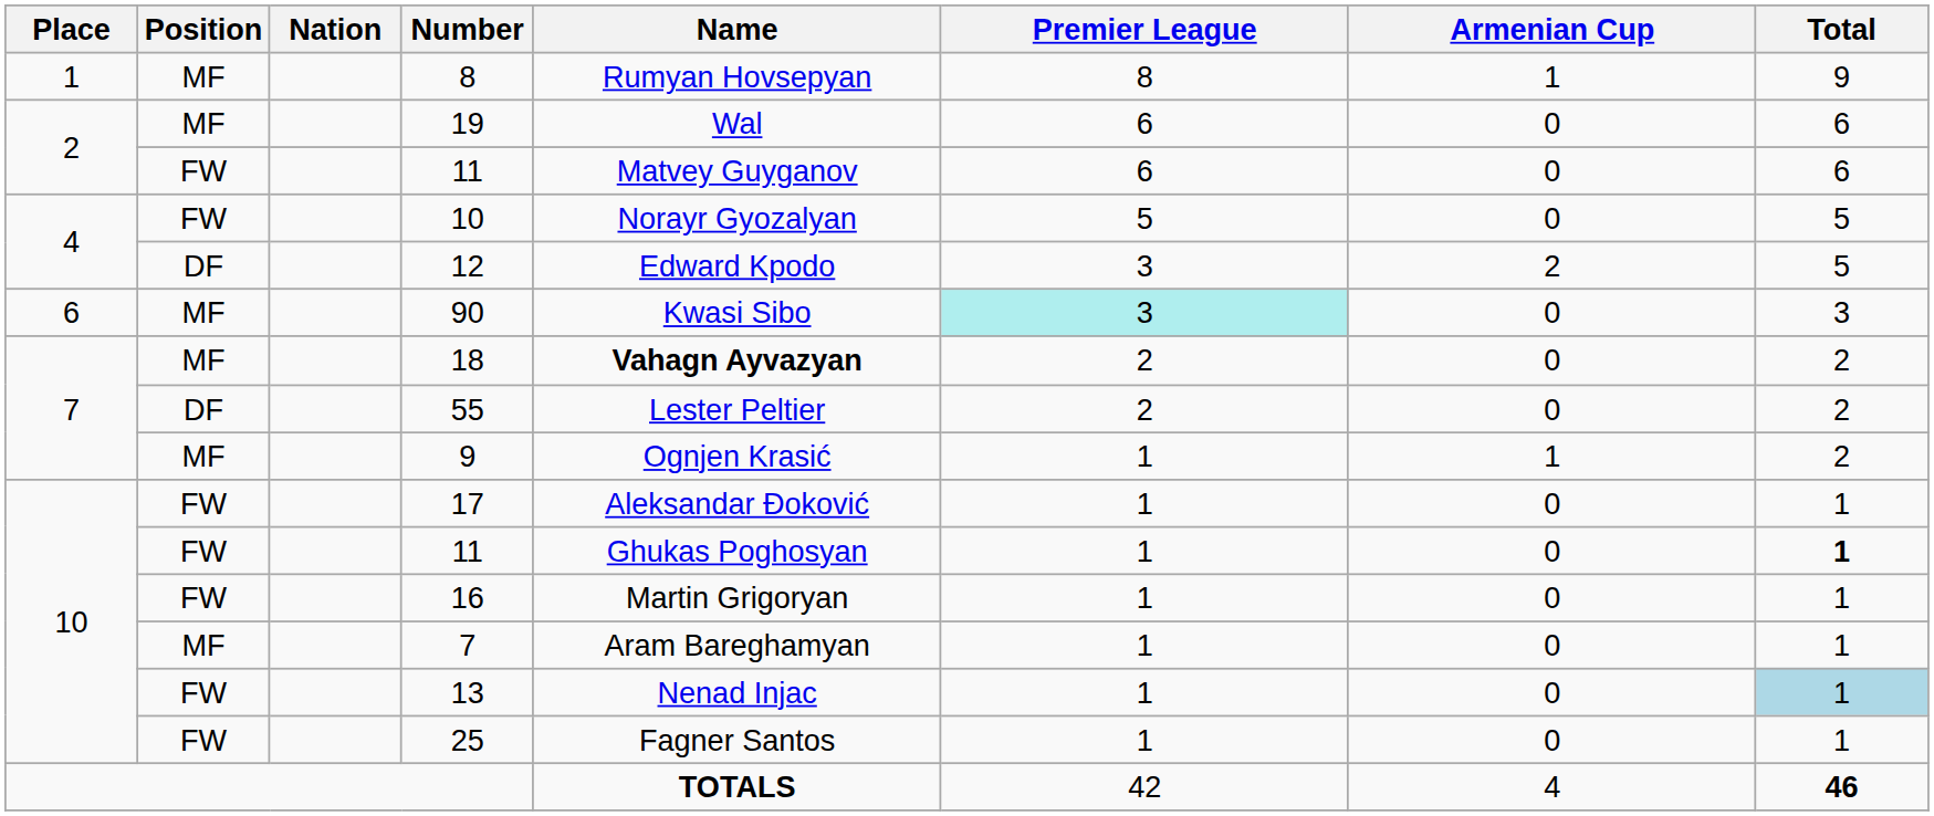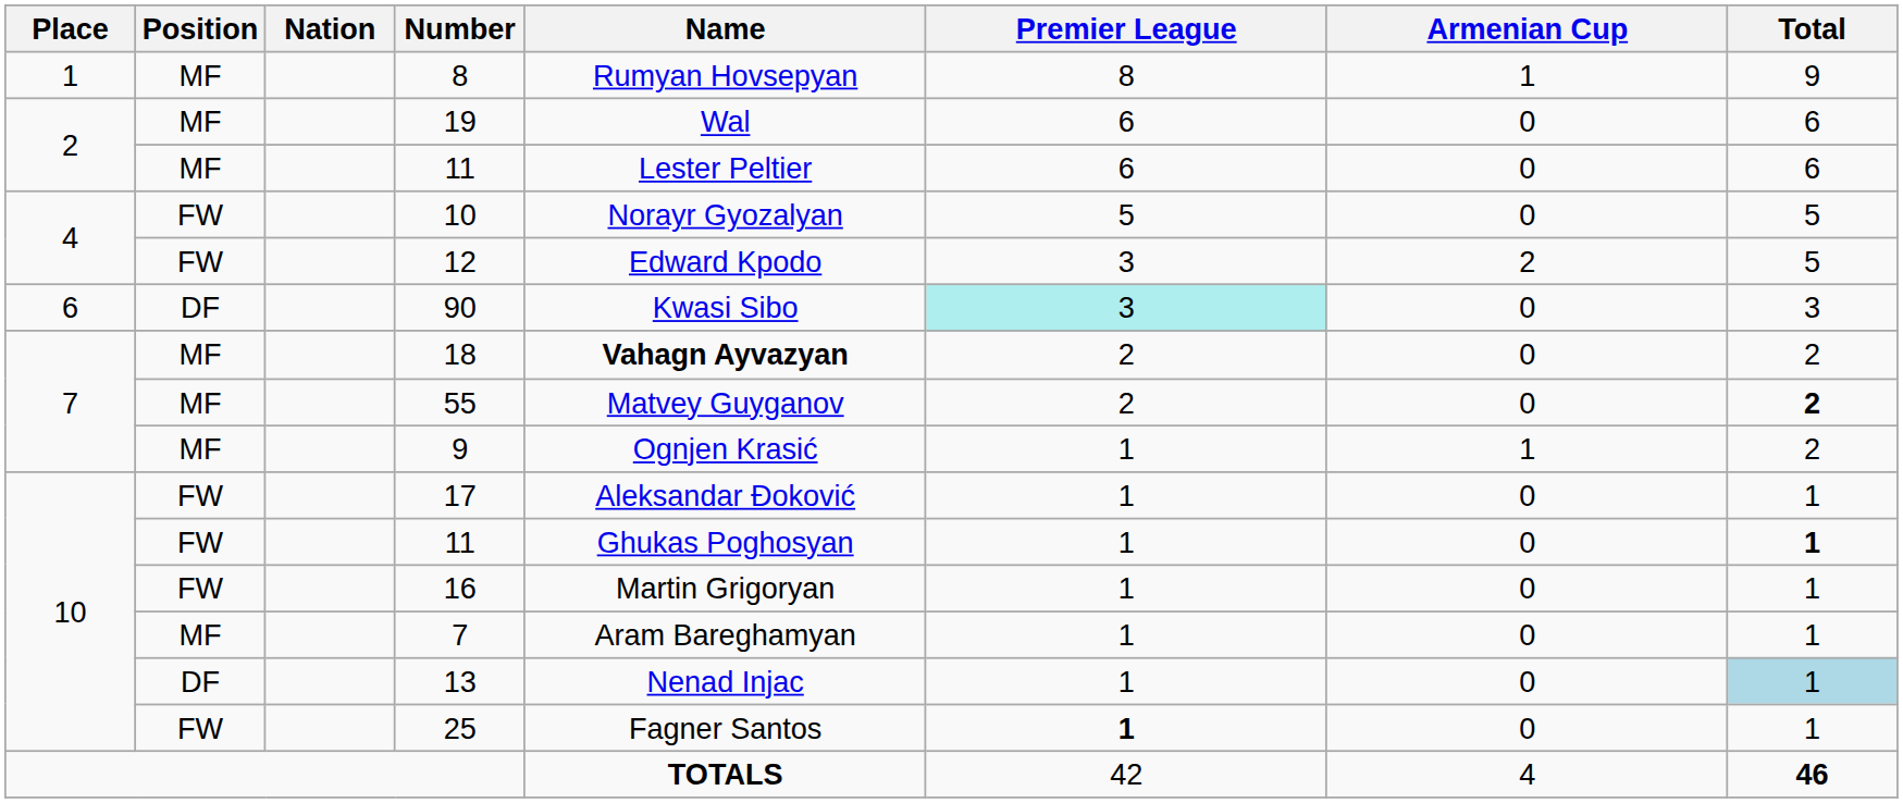 <table class="wikitable" style="font-size: 95%; text-align: center;">
 <tr>
 <th width=60>Place</th>
 <th width=60>Position</th>
 <th width=60>Nation</th>
 <th width=60>Number</th>
 <th width=200>Name</th>
 <th width=200><a href='#'>Premier League</a></th>
 <th width=200><a href='#'>Armenian Cup</a></th>
 <th width=80><strong>Total</strong></th>
 </tr>
 <tr>
 <td>1</td>
 <td>MF</td>
 <td></td>
 <td>8</td>
 <td><a href='#'>Rumyan Hovsepyan</a></td>
 <td>8</td>
 <td>1</td>
 <td>9</td>
 </tr>
 <tr>
 <td rowspan="2">2</td>
 <td>MF</td>
 <td></td>
 <td>19</td>
 <td><a href='#'>Wal</a></td>
 <td>6</td>
 <td>0</td>
 <td>6</td>
 </tr>
 <tr>
-<td>FW</td>
+<td>MF</td>
 <td></td>
 <td>11</td>
-<td><a href='#'>Matvey Guyganov</a></td>
+<td><a href='#'>Lester Peltier</a></td>
 <td>6</td>
 <td>0</td>
 <td>6</td>
 </tr>
 <tr>
 <td rowspan="2">4</td>
 <td>FW</td>
 <td></td>
 <td>10</td>
 <td><a href='#'>Norayr Gyozalyan</a></td>
 <td>5</td>
 <td>0</td>
 <td>5</td>
 </tr>
 <tr>
-<td>DF</td>
+<td>FW</td>
 <td></td>
 <td>12</td>
 <td><a href='#'>Edward Kpodo</a></td>
 <td>3</td>
 <td>2</td>
 <td>5</td>
 </tr>
 <tr>
 <td>6</td>
-<td>MF</td>
+<td>DF</td>
 <td></td>
 <td>90</td>
 <td><a href='#'>Kwasi Sibo</a></td>
 <td style="background: paleturquoise;">3</td>
 <td>0</td>
 <td>3</td>
 </tr>
 <tr>
 <td rowspan="3">7</td>
 <td>MF</td>
 <td></td>
 <td>18</td>
 <td><strong>Vahagn Ayvazyan</strong></td>
 <td>2</td>
 <td>0</td>
 <td>2</td>
 </tr>
 <tr>
-<td>DF</td>
+<td>MF</td>
 <td></td>
 <td>55</td>
-<td><a href='#'>Lester Peltier</a></td>
+<td><a href='#'>Matvey Guyganov</a></td>
 <td>2</td>
 <td>0</td>
-<td>2</td>
+<td><strong>2</strong></td>
 </tr>
 <tr>
 <td>MF</td>
 <td></td>
 <td>9</td>
 <td><a href='#'>Ognjen Krasić</a></td>
 <td>1</td>
 <td>1</td>
 <td>2</td>
 </tr>
 <tr>
 <td rowspan="6">10</td>
 <td>FW</td>
 <td></td>
 <td>17</td>
 <td><a href='#'>Aleksandar Đoković</a></td>
 <td>1</td>
 <td>0</td>
 <td>1</td>
 </tr>
 <tr>
 <td>FW</td>
 <td></td>
 <td>11</td>
 <td><a href='#'>Ghukas Poghosyan</a></td>
 <td>1</td>
 <td>0</td>
 <td><strong>1</strong></td>
 </tr>
 <tr>
 <td>FW</td>
 <td></td>
 <td>16</td>
 <td>Martin Grigoryan</td>
 <td>1</td>
 <td>0</td>
 <td>1</td>
 </tr>
 <tr>
 <td>MF</td>
 <td></td>
 <td>7</td>
 <td>Aram Bareghamyan</td>
 <td>1</td>
 <td>0</td>
 <td>1</td>
 </tr>
 <tr>
-<td>FW</td>
+<td>DF</td>
 <td></td>
 <td>13</td>
 <td><a href='#'>Nenad Injac</a></td>
 <td>1</td>
 <td>0</td>
 <td style="background: lightblue;">1</td>
 </tr>
 <tr>
 <td>FW</td>
 <td></td>
 <td>25</td>
 <td>Fagner Santos</td>
-<td>1</td>
+<td><strong>1</strong></td>
 <td>0</td>
 <td>1</td>
 </tr>
 <tr>
 <td colspan="4"></td>
 <td><strong>TOTALS</strong></td>
 <td>42</td>
 <td>4</td>
 <td><strong>46</strong></td>
 </tr>
 </table>
